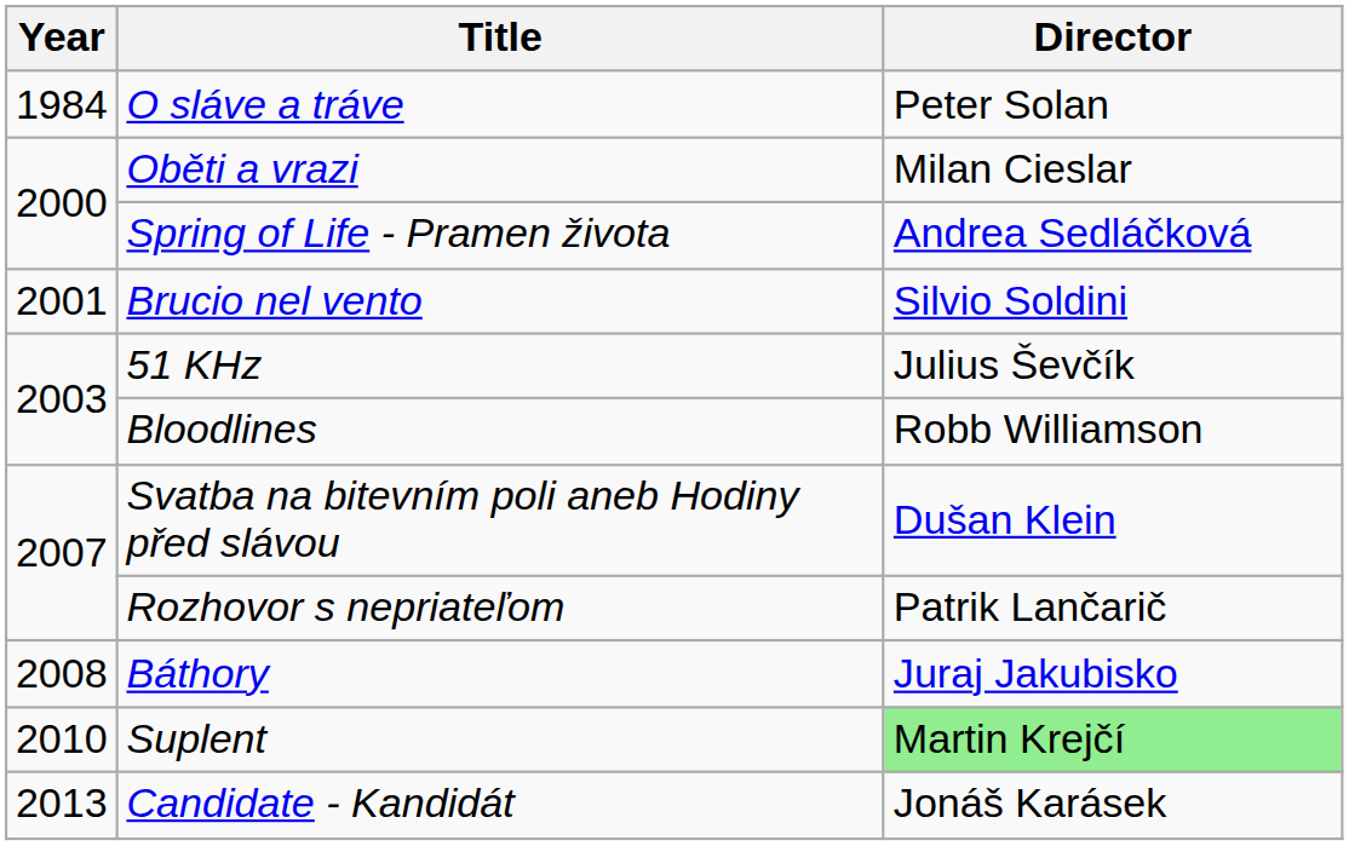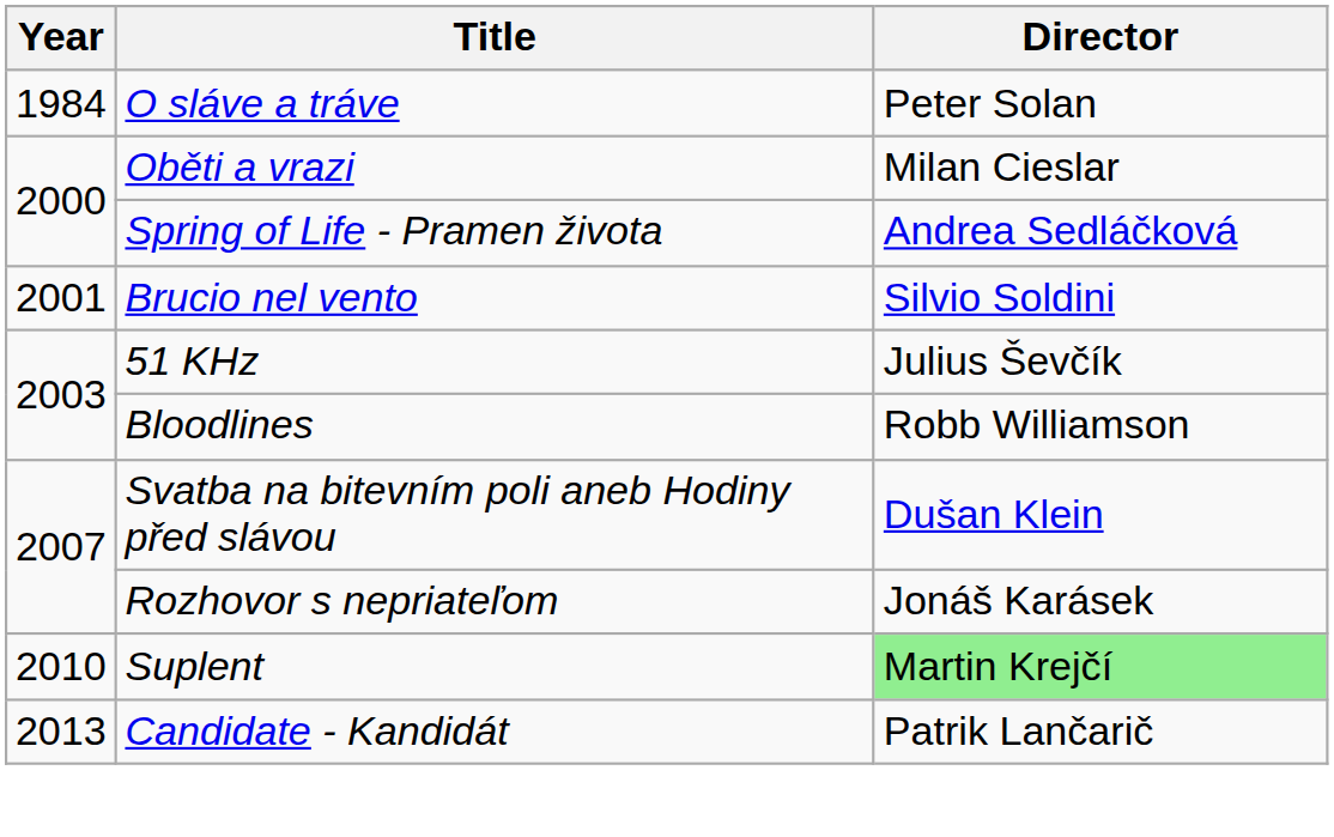 <table class="wikitable">
 <tr>
 <th width="10">Year</th>
 <th width="290">Title</th>
 <th width="170">Director</th>
 </tr>
 <tr>
 <td>1984</td>
 <td><em><a href='#'>O sláve a tráve</a></em></td>
 <td>Peter Solan</td>
 </tr>
 <tr>
 <td rowspan="2">2000</td>
 <td><em><a href='#'>Oběti a vrazi</a></em></td>
 <td>Milan Cieslar</td>
 </tr>
 <tr>
 <td><em><a href='#'>Spring of Life</a> - Pramen života</em></td>
 <td><a href='#'>Andrea Sedláčková</a></td>
 </tr>
 <tr>
 <td>2001</td>
 <td><em><a href='#'>Brucio nel vento</a></em></td>
 <td><a href='#'>Silvio Soldini</a></td>
 </tr>
 <tr>
 <td rowspan="2">2003</td>
 <td><em>51 KHz</em></td>
 <td>Julius Ševčík</td>
 </tr>
 <tr>
 <td><em>Bloodlines</em></td>
 <td>Robb Williamson</td>
 </tr>
 <tr>
 <td rowspan="2">2007</td>
 <td><em>Svatba na bitevním poli aneb Hodiny před slávou</em></td>
 <td><a href='#'>Dušan Klein</a></td>
 </tr>
 <tr>
 <td><em>Rozhovor s nepriateľom</em></td>
-<td>Patrik Lančarič</td>
-</tr>
-<tr>
-<td>2008</td>
-<td><em><a href='#'>Báthory</a></em></td>
-<td><a href='#'>Juraj Jakubisko</a></td>
+<td>Jonáš Karásek</td>
 </tr>
 <tr>
 <td>2010</td>
 <td><em>Suplent</em></td>
 <td style="background: lightgreen;">Martin Krejčí</td>
 </tr>
 <tr>
 <td>2013</td>
 <td><em><a href='#'>Candidate</a> - Kandidát</em></td>
-<td>Jonáš Karásek</td>
+<td>Patrik Lančarič</td>
 </tr>
 </table>
